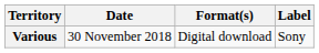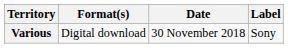 <table class="wikitable plainrowheaders">
 <tr>
 <th scope="col">Territory</th>
+<th scope="col">Format(s)</th>
 <th scope="col">Date</th>
-<th scope="col">Format(s)</th>
 <th scope="col">Label</th>
 </tr>
 <tr>
 <th scope="row">Various</th>
+<td>Digital download</td>
 <td>30 November 2018</td>
-<td>Digital download</td>
 <td>Sony</td>
 </tr>
 </table>
